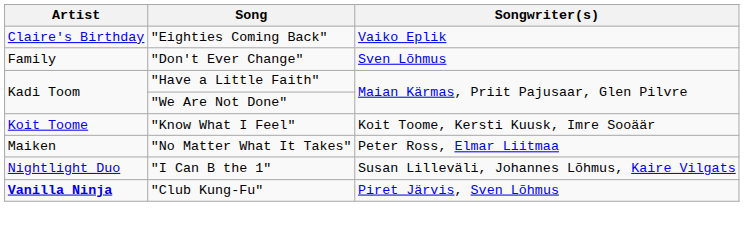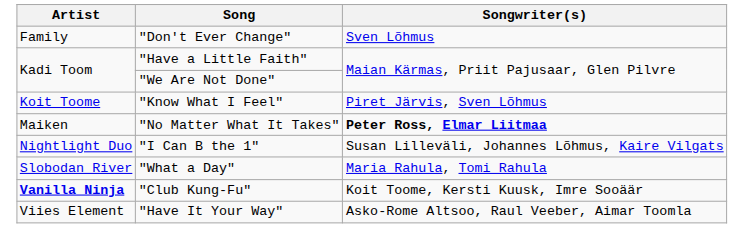 <table class="sortable wikitable" style="margin: 1em auto 1em auto;">
 <tr>
 <th>Artist</th>
 <th>Song</th>
 <th>Songwriter(s)</th>
-</tr>
-<tr>
-<td><a href='#'>Claire's Birthday</a></td>
-<td>"Eighties Coming Back"</td>
-<td><a href='#'>Vaiko Eplik</a></td>
 </tr>
 <tr>
 <td>Family</td>
 <td>"Don't Ever Change"</td>
 <td><a href='#'>Sven Lõhmus</a></td>
 </tr>
 <tr>
 <td rowspan="2">Kadi Toom</td>
 <td>"Have a Little Faith"</td>
 <td rowspan="2"><a href='#'>Maian Kärmas</a>, Priit Pajusaar, Glen Pilvre</td>
 </tr>
 <tr>
 <td>"We Are Not Done"</td>
 </tr>
 <tr>
 <td><a href='#'>Koit Toome</a></td>
 <td>"Know What I Feel"</td>
-<td>Koit Toome, Kersti Kuusk, Imre Sooäär</td>
+<td><a href='#'>Piret Järvis</a>, <a href='#'>Sven Lõhmus</a></td>
 </tr>
 <tr>
 <td>Maiken</td>
 <td>"No Matter What It Takes"</td>
-<td>Peter Ross, <a href='#'>Elmar Liitmaa</a></td>
+<td><strong>Peter Ross, <a href='#'>Elmar Liitmaa</a></strong></td>
 </tr>
 <tr>
 <td><a href='#'>Nightlight Duo</a></td>
 <td>"I Can B the 1"</td>
 <td>Susan Lilleväli, Johannes Lõhmus, <a href='#'>Kaire Vilgats</a></td>
 </tr>
 <tr>
+<td><a href='#'>Slobodan River</a></td>
+<td>"What a Day"</td>
+<td><a href='#'>Maria Rahula</a>, <a href='#'>Tomi Rahula</a></td>
+</tr>
+<tr>
 <td><strong><a href='#'>Vanilla Ninja</a></strong></td>
 <td>"Club Kung-Fu"</td>
-<td><a href='#'>Piret Järvis</a>, <a href='#'>Sven Lõhmus</a></td>
+<td>Koit Toome, Kersti Kuusk, Imre Sooäär</td>
+</tr>
+<tr>
+<td>Viies Element</td>
+<td>"Have It Your Way"</td>
+<td>Asko-Rome Altsoo, Raul Veeber, Aimar Toomla</td>
 </tr>
 </table>
